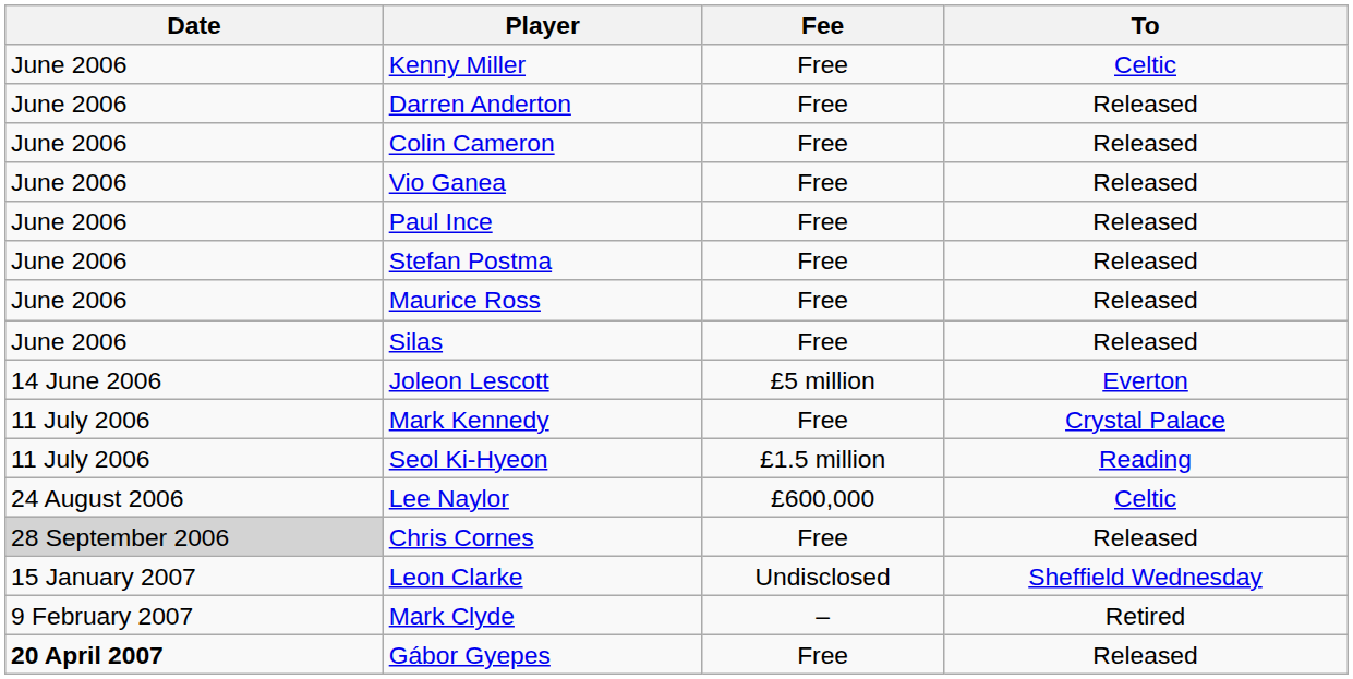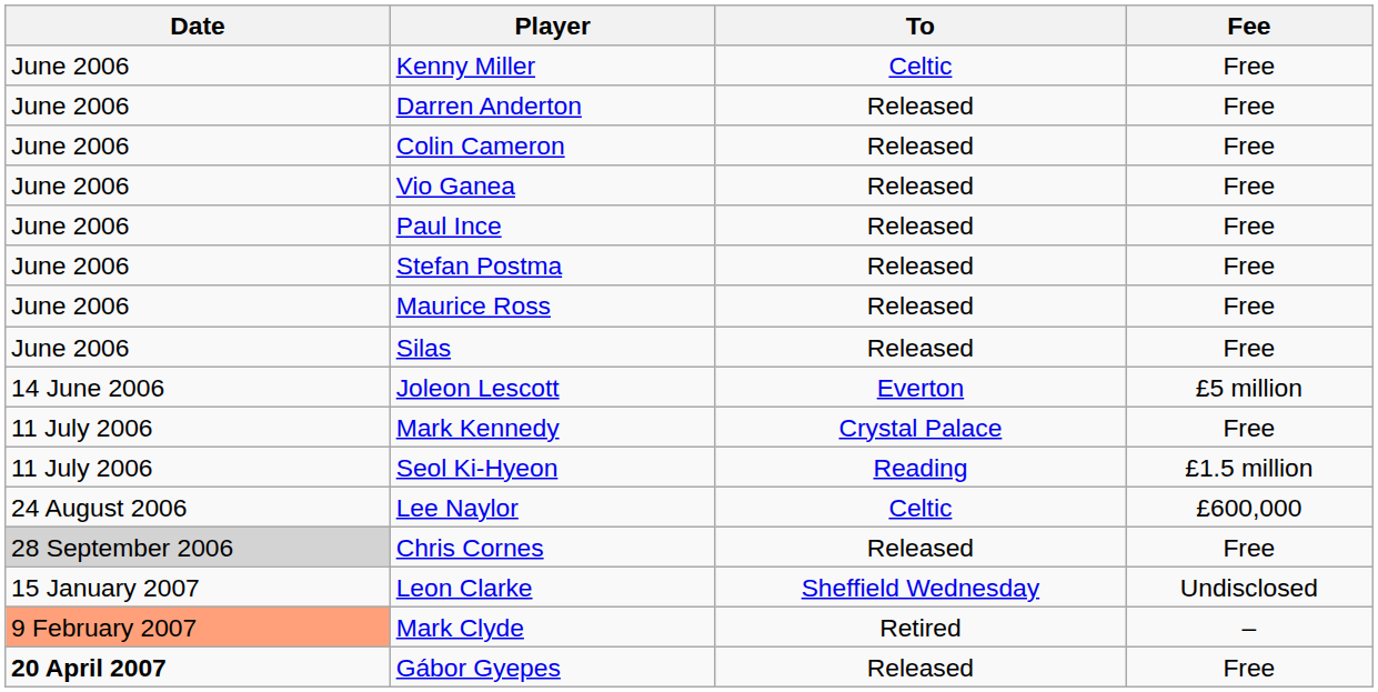 <table class="wikitable" style="text-align:center; font-size:95%;width:65%; text-align:left">
 <tr>
 <th><strong>Date</strong></th>
 <th><strong>Player</strong></th>
+<th><strong>To</strong></th>
 <th><strong>Fee</strong></th>
-<th><strong>To</strong></th>
 </tr>
 <tr --->
 <td>June 2006</td>
 <td> <a href='#'>Kenny Miller</a></td>
+<td align="center"> <a href='#'>Celtic</a></td>
 <td align="center">Free</td>
-<td align="center"> <a href='#'>Celtic</a></td>
 </tr>
 <tr --->
 <td>June 2006</td>
 <td> <a href='#'>Darren Anderton</a></td>
+<td align="center">Released</td>
 <td align="center">Free</td>
-<td align="center">Released</td>
 </tr>
 <tr --->
 <td>June 2006</td>
 <td> <a href='#'>Colin Cameron</a></td>
+<td align="center">Released</td>
 <td align="center">Free</td>
-<td align="center">Released</td>
 </tr>
 <tr --->
 <td>June 2006</td>
 <td> <a href='#'>Vio Ganea</a></td>
+<td align="center">Released</td>
 <td align="center">Free</td>
-<td align="center">Released</td>
 </tr>
 <tr --->
 <td>June 2006</td>
 <td> <a href='#'>Paul Ince</a></td>
+<td align="center">Released</td>
 <td align="center">Free</td>
-<td align="center">Released</td>
 </tr>
 <tr --->
 <td>June 2006</td>
 <td> <a href='#'>Stefan Postma</a></td>
+<td align="center">Released</td>
 <td align="center">Free</td>
-<td align="center">Released</td>
 </tr>
 <tr --->
 <td>June 2006</td>
 <td> <a href='#'>Maurice Ross</a></td>
+<td align="center">Released</td>
 <td align="center">Free</td>
-<td align="center">Released</td>
 </tr>
 <tr --->
 <td>June 2006</td>
 <td> <a href='#'>Silas</a></td>
+<td align="center">Released</td>
 <td align="center">Free</td>
-<td align="center">Released</td>
 </tr>
 <tr --->
 <td>14 June 2006</td>
 <td> <a href='#'>Joleon Lescott</a></td>
+<td align="center"><a href='#'>Everton</a></td>
 <td align="center">£5 million</td>
-<td align="center"><a href='#'>Everton</a></td>
 </tr>
 <tr --->
 <td>11 July 2006</td>
 <td> <a href='#'>Mark Kennedy</a></td>
+<td align="center"> <a href='#'>Crystal Palace</a></td>
 <td align="center">Free</td>
-<td align="center"> <a href='#'>Crystal Palace</a></td>
 </tr>
 <tr --->
 <td>11 July 2006</td>
 <td> <a href='#'>Seol Ki-Hyeon</a></td>
+<td align="center"><a href='#'>Reading</a></td>
 <td align="center">£1.5 million</td>
-<td align="center"><a href='#'>Reading</a></td>
 </tr>
 <tr --->
 <td>24 August 2006</td>
 <td> <a href='#'>Lee Naylor</a></td>
+<td align="center"> <a href='#'>Celtic</a></td>
 <td align="center">£600,000</td>
-<td align="center"> <a href='#'>Celtic</a></td>
 </tr>
 <tr --->
 <td style="background: lightgrey;">28 September 2006</td>
 <td> <a href='#'>Chris Cornes</a></td>
+<td align="center">Released</td>
 <td align="center">Free</td>
-<td align="center">Released</td>
 </tr>
 <tr --->
 <td>15 January 2007</td>
 <td> <a href='#'>Leon Clarke</a></td>
+<td align="center"><a href='#'>Sheffield Wednesday</a></td>
 <td align="center">Undisclosed</td>
-<td align="center"><a href='#'>Sheffield Wednesday</a></td>
 </tr>
 <tr --->
-<td>9 February 2007</td>
+<td style="background: lightsalmon;">9 February 2007</td>
 <td> <a href='#'>Mark Clyde</a></td>
+<td align="center">Retired</td>
 <td align="center">–</td>
-<td align="center">Retired</td>
 </tr>
 <tr --->
 <td><strong>20 April 2007</strong></td>
 <td> <a href='#'>Gábor Gyepes</a></td>
+<td align="center">Released</td>
 <td align="center">Free</td>
-<td align="center">Released</td>
 </tr>
 </table>
